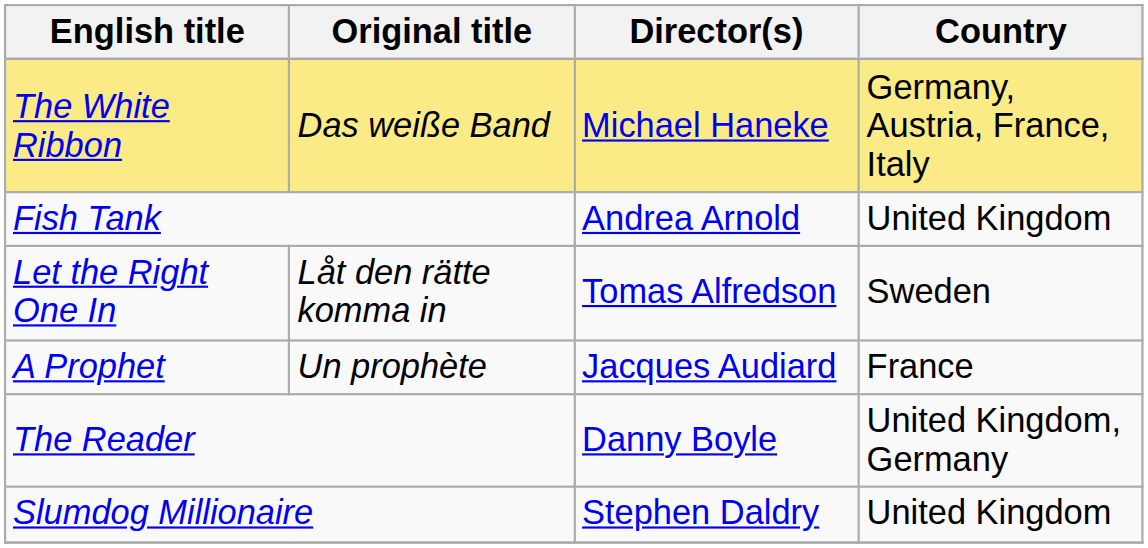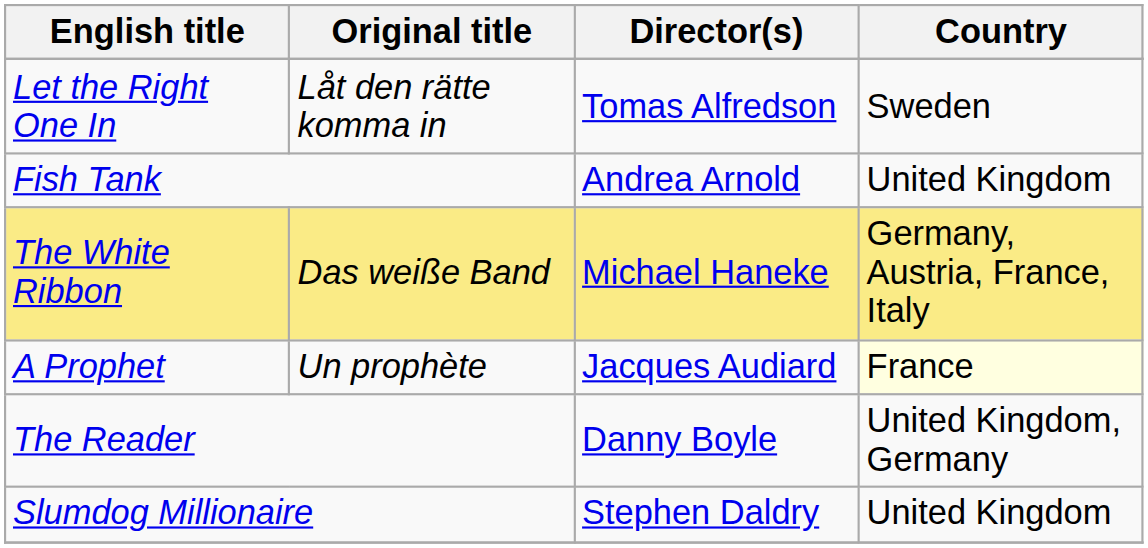 <table class="sortable wikitable" width="85%" cellpadding="5">
 <tr>
 <th width="20%">English title</th>
 <th width="20%">Original title</th>
 <th width="20%">Director(s)</th>
 <th width="20%">Country</th>
 </tr>
 <tr>
 </tr>
+<tr>
+<td><em><a href='#'>Let the Right One In</a></em></td>
+<td><em>Låt den rätte komma in</em></td>
+<td><a href='#'>Tomas Alfredson</a></td>
+<td>Sweden</td>
+</tr>
+<tr>
+<td colspan=2><em><a href='#'>Fish Tank</a></em></td>
+<td><a href='#'>Andrea Arnold</a></td>
+<td>United Kingdom</td>
+</tr>
 <tr style="background:#FAEB86">
 <td><em><a href='#'>The White Ribbon</a></em></td>
 <td><em>Das weiße Band</em></td>
 <td><a href='#'>Michael Haneke</a></td>
 <td>Germany, Austria, France, Italy</td>
 </tr>
 <tr>
-<td colspan=2><em><a href='#'>Fish Tank</a></em></td>
-<td><a href='#'>Andrea Arnold</a></td>
-<td>United Kingdom</td>
-</tr>
-<tr>
-<td><em><a href='#'>Let the Right One In</a></em></td>
-<td><em>Låt den rätte komma in</em></td>
-<td><a href='#'>Tomas Alfredson</a></td>
-<td>Sweden</td>
-</tr>
-<tr>
 <td><em><a href='#'>A Prophet</a></em></td>
 <td><em>Un prophète</em></td>
 <td><a href='#'>Jacques Audiard</a></td>
-<td>France</td>
+<td style="background: lightyellow;">France</td>
 </tr>
 <tr>
 <td colspan=2><em><a href='#'>The Reader</a></em></td>
 <td><a href='#'>Danny Boyle</a></td>
 <td>United Kingdom, Germany</td>
 </tr>
 <tr>
 <td colspan=2><em><a href='#'>Slumdog Millionaire</a></em></td>
 <td><a href='#'>Stephen Daldry</a></td>
 <td>United Kingdom</td>
 </tr>
 <tr>
 </tr>
 </table>
